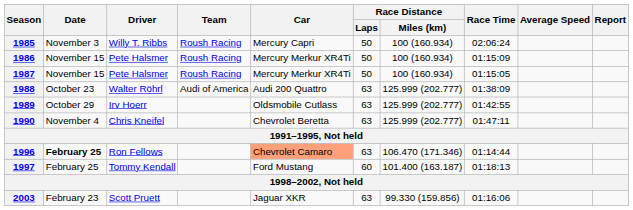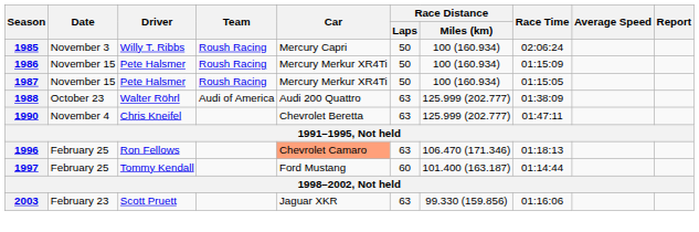 <table class="wikitable">
 <tr>
 <th rowspan="2">Season</th>
 <th rowspan="2">Date</th>
 <th rowspan="2">Driver</th>
 <th rowspan="2">Team</th>
 <th rowspan="2">Car</th>
 <th colspan="2">Race Distance</th>
 <th rowspan="2">Race Time</th>
 <th rowspan="2">Average Speed</th>
 <th rowspan="2">Report</th>
 </tr>
 <tr>
 <th>Laps</th>
 <th>Miles (km)</th>
 </tr>
 <tr>
 <th><a href='#'>1985</a></th>
 <td>November 3</td>
 <td> <a href='#'>Willy T. Ribbs</a></td>
 <td><a href='#'>Roush Racing</a></td>
 <td>Mercury Capri</td>
 <td align="center">50</td>
 <td align="center">100 (160.934)</td>
 <td align="center">02:06:24</td>
 <td align="center"></td>
 <td></td>
 </tr>
 <tr>
 <th><a href='#'>1986</a></th>
 <td>November 15</td>
 <td> <a href='#'>Pete Halsmer</a></td>
 <td><a href='#'>Roush Racing</a></td>
 <td>Mercury Merkur XR4Ti</td>
 <td align="center">50</td>
 <td align="center">100 (160.934)</td>
 <td align="center">01:15:09</td>
 <td align="center"></td>
 <td></td>
 </tr>
 <tr>
 <th><a href='#'>1987</a></th>
 <td>November 15</td>
 <td> <a href='#'>Pete Halsmer</a></td>
 <td><a href='#'>Roush Racing</a></td>
 <td>Mercury Merkur XR4Ti</td>
 <td align="center">50</td>
 <td align="center">100 (160.934)</td>
 <td align="center">01:15:05</td>
 <td align="center"></td>
 <td></td>
 </tr>
 <tr>
 <th><a href='#'>1988</a></th>
 <td>October 23</td>
 <td> <a href='#'>Walter Röhrl</a></td>
 <td>Audi of America</td>
 <td>Audi 200 Quattro</td>
 <td align="center">63</td>
 <td align="center">125.999 (202.777)</td>
 <td align="center">01:38:09</td>
 <td align="center"></td>
 <td></td>
 </tr>
 <tr>
-<th><a href='#'>1989</a></th>
-<td>October 29</td>
-<td> <a href='#'>Irv Hoerr</a></td>
-<td></td>
-<td>Oldsmobile Cutlass</td>
-<td align="center">63</td>
-<td align="center">125.999 (202.777)</td>
-<td align="center">01:42:55</td>
-<td align="center"></td>
-<td></td>
-</tr>
-<tr>
 <th><a href='#'>1990</a></th>
 <td>November 4</td>
 <td> <a href='#'>Chris Kneifel</a></td>
 <td></td>
 <td>Chevrolet Beretta</td>
 <td align="center">63</td>
 <td align="center">125.999 (202.777)</td>
 <td align="center">01:47:11</td>
 <td align="center"></td>
 <td></td>
 </tr>
 <tr>
 <th colspan=10>1991–1995, Not held</th>
 </tr>
 <tr>
 <th><a href='#'>1996</a></th>
-<td><strong>February 25</strong></td>
+<td>February 25</td>
 <td> <a href='#'>Ron Fellows</a></td>
 <td></td>
 <td style="background: lightsalmon;">Chevrolet Camaro</td>
 <td align="center">63</td>
 <td align="center">106.470 (171.346)</td>
-<td align="center">01:14:44</td>
+<td align="center">01:18:13</td>
 <td align="center"></td>
 <td></td>
 </tr>
 <tr>
 <th><a href='#'>1997</a></th>
 <td>February 25</td>
 <td> <a href='#'>Tommy Kendall</a></td>
 <td></td>
 <td>Ford Mustang</td>
 <td align="center">60</td>
 <td align="center">101.400 (163.187)</td>
-<td align="center">01:18:13</td>
+<td align="center">01:14:44</td>
 <td align="center"></td>
 <td></td>
 </tr>
 <tr>
 <th colspan=10>1998–2002, Not held</th>
 </tr>
 <tr>
 <th><a href='#'>2003</a></th>
 <td>February 23</td>
 <td> <a href='#'>Scott Pruett</a></td>
 <td></td>
 <td>Jaguar XKR</td>
 <td align="center">63</td>
 <td align="center">99.330 (159.856)</td>
 <td align="center">01:16:06</td>
 <td align="center"></td>
 <td></td>
 </tr>
 </table>
